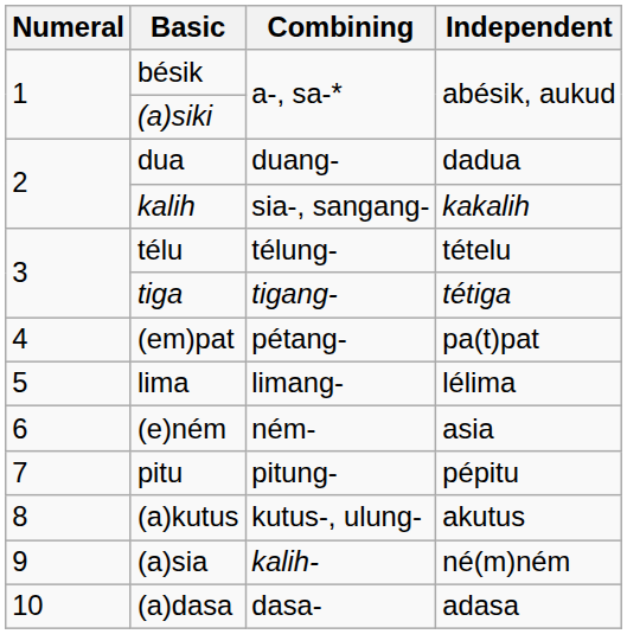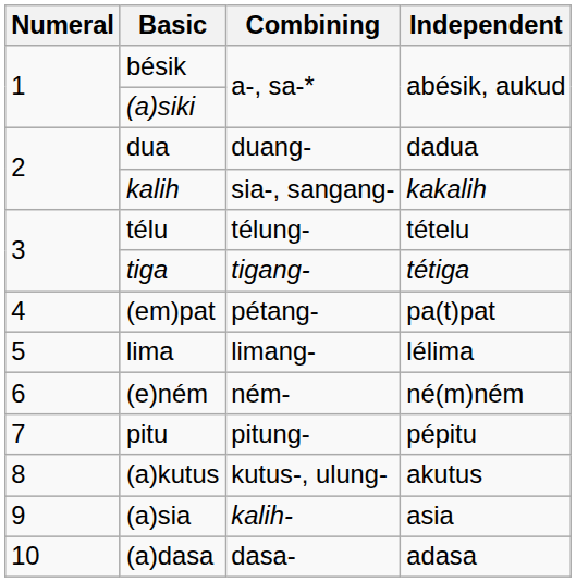 <table class=wikitable>
 <tr>
 <th>Numeral</th>
 <th>Basic</th>
 <th>Combining</th>
 <th>Independent</th>
 </tr>
 <tr>
 <td rowspan=2>1</td>
 <td>bésik</td>
 <td rowspan=2>a-, sa-*</td>
 <td rowspan=2>abésik, aukud</td>
 </tr>
 <tr>
 <td><em>(a)siki</em></td>
 </tr>
 <tr>
 <td rowspan=2>2</td>
 <td>dua</td>
 <td>duang-</td>
 <td>dadua</td>
 </tr>
 <tr>
 <td><em>kalih</em></td>
 <td>sia-, sangang-</td>
 <td><em>kakalih</em></td>
 </tr>
 <tr>
 <td rowspan=2>3</td>
 <td>télu</td>
 <td>télung-</td>
 <td>tételu</td>
 </tr>
 <tr>
 <td><em>tiga</em></td>
 <td><em>tigang-</em></td>
 <td><em>tétiga</em></td>
 </tr>
 <tr>
 <td>4</td>
 <td>(em)pat</td>
 <td>pétang-</td>
 <td>pa(t)pat</td>
 </tr>
 <tr>
 <td>5</td>
 <td>lima</td>
 <td>limang-</td>
 <td>lélima</td>
 </tr>
 <tr>
 <td>6</td>
 <td>(e)ném</td>
 <td>ném-</td>
-<td>asia</td>
+<td>né(m)ném</td>
 </tr>
 <tr>
 <td>7</td>
 <td>pitu</td>
 <td>pitung-</td>
 <td>pépitu</td>
 </tr>
 <tr>
 <td>8</td>
 <td>(a)kutus</td>
 <td>kutus-, ulung-</td>
 <td>akutus</td>
 </tr>
 <tr>
 <td>9</td>
 <td>(a)sia</td>
 <td><em>kalih-</em></td>
-<td>né(m)ném</td>
+<td>asia</td>
 </tr>
 <tr>
 <td>10</td>
 <td>(a)dasa</td>
 <td>dasa-</td>
 <td>adasa</td>
 </tr>
 </table>
